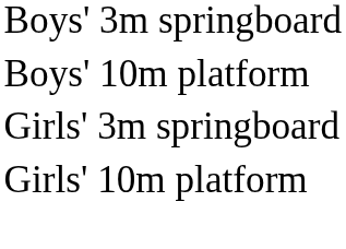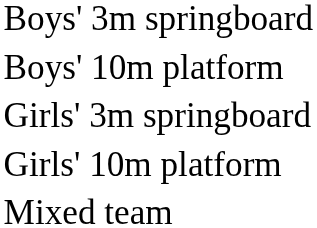 <table>
 <tr>
 <td>Boys' 3m springboard<br></td>
 <td></td>
 <td></td>
 <td></td>
 </tr>
 <tr>
 <td>Boys' 10m platform<br></td>
 <td></td>
 <td></td>
 <td></td>
 </tr>
 <tr>
 <td>Girls' 3m springboard<br></td>
 <td></td>
 <td></td>
 <td></td>
 </tr>
 <tr>
 <td>Girls' 10m platform<br></td>
 <td></td>
 <td></td>
 <td></td>
 </tr>
 <tr>
+<td>Mixed team<br></td>
+<td> <br></td>
+<td> <br></td>
+<td> <br></td>
+</tr>
+<tr>
 </tr>
 </table>
